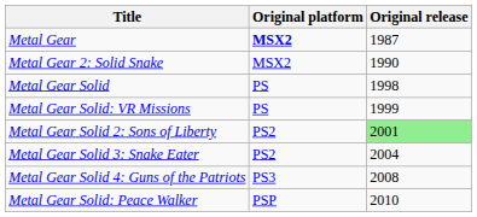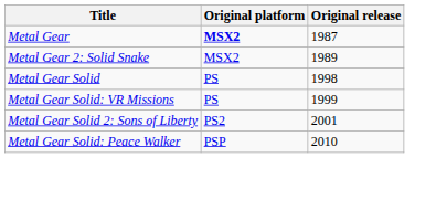 <table class="wikitable">
 <tr>
 <th>Title</th>
 <th>Original platform</th>
 <th>Original release</th>
 </tr>
 <tr>
 <td><em><a href='#'>Metal Gear</a></em></td>
 <td><strong><a href='#'>MSX2</a></strong></td>
 <td>1987</td>
 </tr>
 <tr>
 <td><em><a href='#'>Metal Gear 2: Solid Snake</a></em></td>
 <td><a href='#'>MSX2</a></td>
-<td>1990</td>
+<td>1989</td>
 </tr>
 <tr>
 <td><em><a href='#'>Metal Gear Solid</a></em></td>
 <td><a href='#'>PS</a></td>
 <td>1998</td>
 </tr>
 <tr>
 <td><em><a href='#'>Metal Gear Solid: VR Missions</a></em></td>
 <td><a href='#'>PS</a></td>
 <td>1999</td>
 </tr>
 <tr>
 <td><em><a href='#'>Metal Gear Solid 2: Sons of Liberty</a></em></td>
 <td><a href='#'>PS2</a></td>
-<td style="background: lightgreen;">2001</td>
-</tr>
-<tr>
-<td><em><a href='#'>Metal Gear Solid 3: Snake Eater</a></em></td>
-<td><a href='#'>PS2</a></td>
-<td>2004</td>
-</tr>
-<tr>
-<td><em><a href='#'>Metal Gear Solid 4: Guns of the Patriots</a></em></td>
-<td><a href='#'>PS3</a></td>
-<td>2008</td>
+<td>2001</td>
 </tr>
 <tr>
 <td><em><a href='#'>Metal Gear Solid: Peace Walker</a></em></td>
 <td><a href='#'>PSP</a></td>
 <td>2010</td>
 </tr>
 </table>
